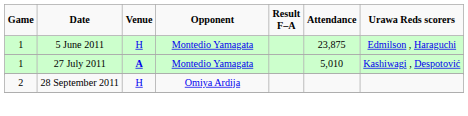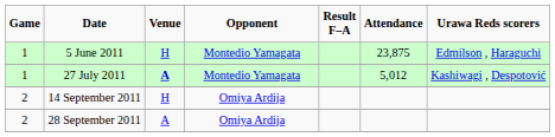 <table border="2" cellpadding="4" cellspacing="0" style="text-align:center; background: #f9f9f9; border: 1px #aaa solid; border-collapse: collapse; font-size: smaller;">
 <tr>
 <th>Game</th>
 <th>Date</th>
 <th>Venue</th>
 <th width="140px">Opponent</th>
 <th>Result<br>F–A</th>
 <th>Attendance</th>
 <th>Urawa Reds scorers</th>
 </tr>
 <tr style="background:#CCFFCC;">
 <td>1</td>
 <td>5 June 2011</td>
 <td><a href='#'>H</a></td>
 <td><a href='#'>Montedio Yamagata</a></td>
 <td></td>
 <td>23,875</td>
 <td><a href='#'>Edmilson</a> , <a href='#'>Haraguchi</a> </td>
 </tr>
 <tr>
 </tr>
 <tr style="background:#CCFFCC;">
 <td>1</td>
 <td>27 July 2011</td>
 <td><strong><a href='#'>A</a></strong></td>
 <td><a href='#'>Montedio Yamagata</a></td>
 <td></td>
-<td>5,010</td>
+<td>5,012</td>
 <td><a href='#'>Kashiwagi</a> , <a href='#'>Despotović</a> </td>
 </tr>
 <tr>
 </tr>
 <tr>
-</tr>
-<tr>
 <td>2</td>
-<td>28 September 2011</td>
+<td>14 September 2011</td>
 <td><a href='#'>H</a></td>
 <td><a href='#'>Omiya Ardija</a></td>
 <td></td>
 <td></td>
 <td></td>
 </tr>
 <tr>
 </tr>
+<tr>
+<td>2</td>
+<td>28 September 2011</td>
+<td><a href='#'>A</a></td>
+<td><a href='#'>Omiya Ardija</a></td>
+<td></td>
+<td></td>
+<td></td>
+</tr>
+<tr>
+</tr>
 </table>
